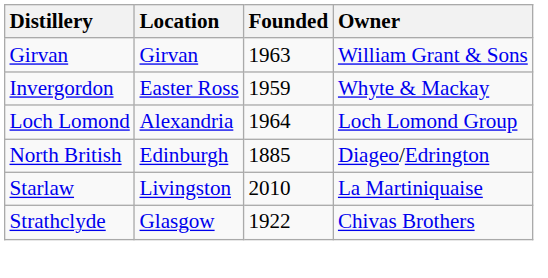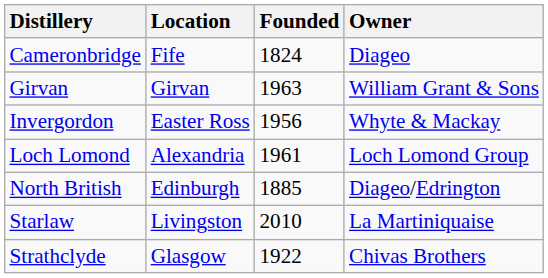 <table class="sortable wikitable">
 <tr>
 <th style="text-align:left">Distillery</th>
 <th style="text-align:left">Location</th>
 <th>Founded</th>
 <th style="text-align:left">Owner</th>
+</tr>
+<tr>
+<td><a href='#'>Cameronbridge</a></td>
+<td><a href='#'>Fife</a></td>
+<td>1824</td>
+<td><a href='#'>Diageo</a></td>
 </tr>
 <tr>
 <td><a href='#'>Girvan</a></td>
 <td><a href='#'>Girvan</a></td>
 <td>1963</td>
 <td><a href='#'>William Grant & Sons</a></td>
 </tr>
 <tr>
 <td><a href='#'>Invergordon</a></td>
 <td><a href='#'>Easter Ross</a></td>
-<td>1959</td>
+<td>1956</td>
 <td><a href='#'>Whyte & Mackay</a></td>
 </tr>
 <tr>
 <td><a href='#'>Loch Lomond</a></td>
 <td><a href='#'>Alexandria</a></td>
-<td>1964</td>
+<td>1961</td>
 <td><a href='#'>Loch Lomond Group</a></td>
 </tr>
 <tr>
 <td><a href='#'>North British</a></td>
 <td><a href='#'>Edinburgh</a></td>
 <td>1885</td>
 <td><a href='#'>Diageo</a>/<a href='#'>Edrington</a></td>
 </tr>
 <tr>
 <td><a href='#'>Starlaw</a></td>
 <td><a href='#'>Livingston</a></td>
 <td>2010</td>
 <td><a href='#'>La Martiniquaise</a></td>
 </tr>
 <tr>
 <td><a href='#'>Strathclyde</a></td>
 <td><a href='#'>Glasgow</a></td>
 <td>1922</td>
 <td><a href='#'>Chivas Brothers</a></td>
 </tr>
 </table>
